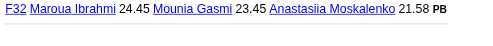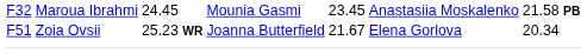 <table>
 <tr>
 <td><a href='#'>F32</a><br></td>
 <td><a href='#'>Maroua Ibrahmi</a><br></td>
 <td>24.45</td>
 <td><a href='#'>Mounia Gasmi</a><br></td>
 <td>23.45</td>
 <td><a href='#'>Anastasiia Moskalenko</a><br></td>
 <td>21.58 <small><strong>PB</strong></small></td>
 </tr>
 <tr>
+<td><a href='#'>F51</a><br></td>
+<td><a href='#'>Zoia Ovsii</a><br></td>
+<td>25.23 <small><strong>WR</strong></small></td>
+<td><a href='#'>Joanna Butterfield</a><br></td>
+<td>21.67</td>
+<td><a href='#'>Elena Gorlova</a><br></td>
+<td>20.34</td>
+</tr>
+<tr>
 <td colspan=7></td>
 </tr>
 <tr>
 </tr>
 <tr bgcolor= e8e8e8>
 <td colspan=7></td>
 </tr>
 </table>
